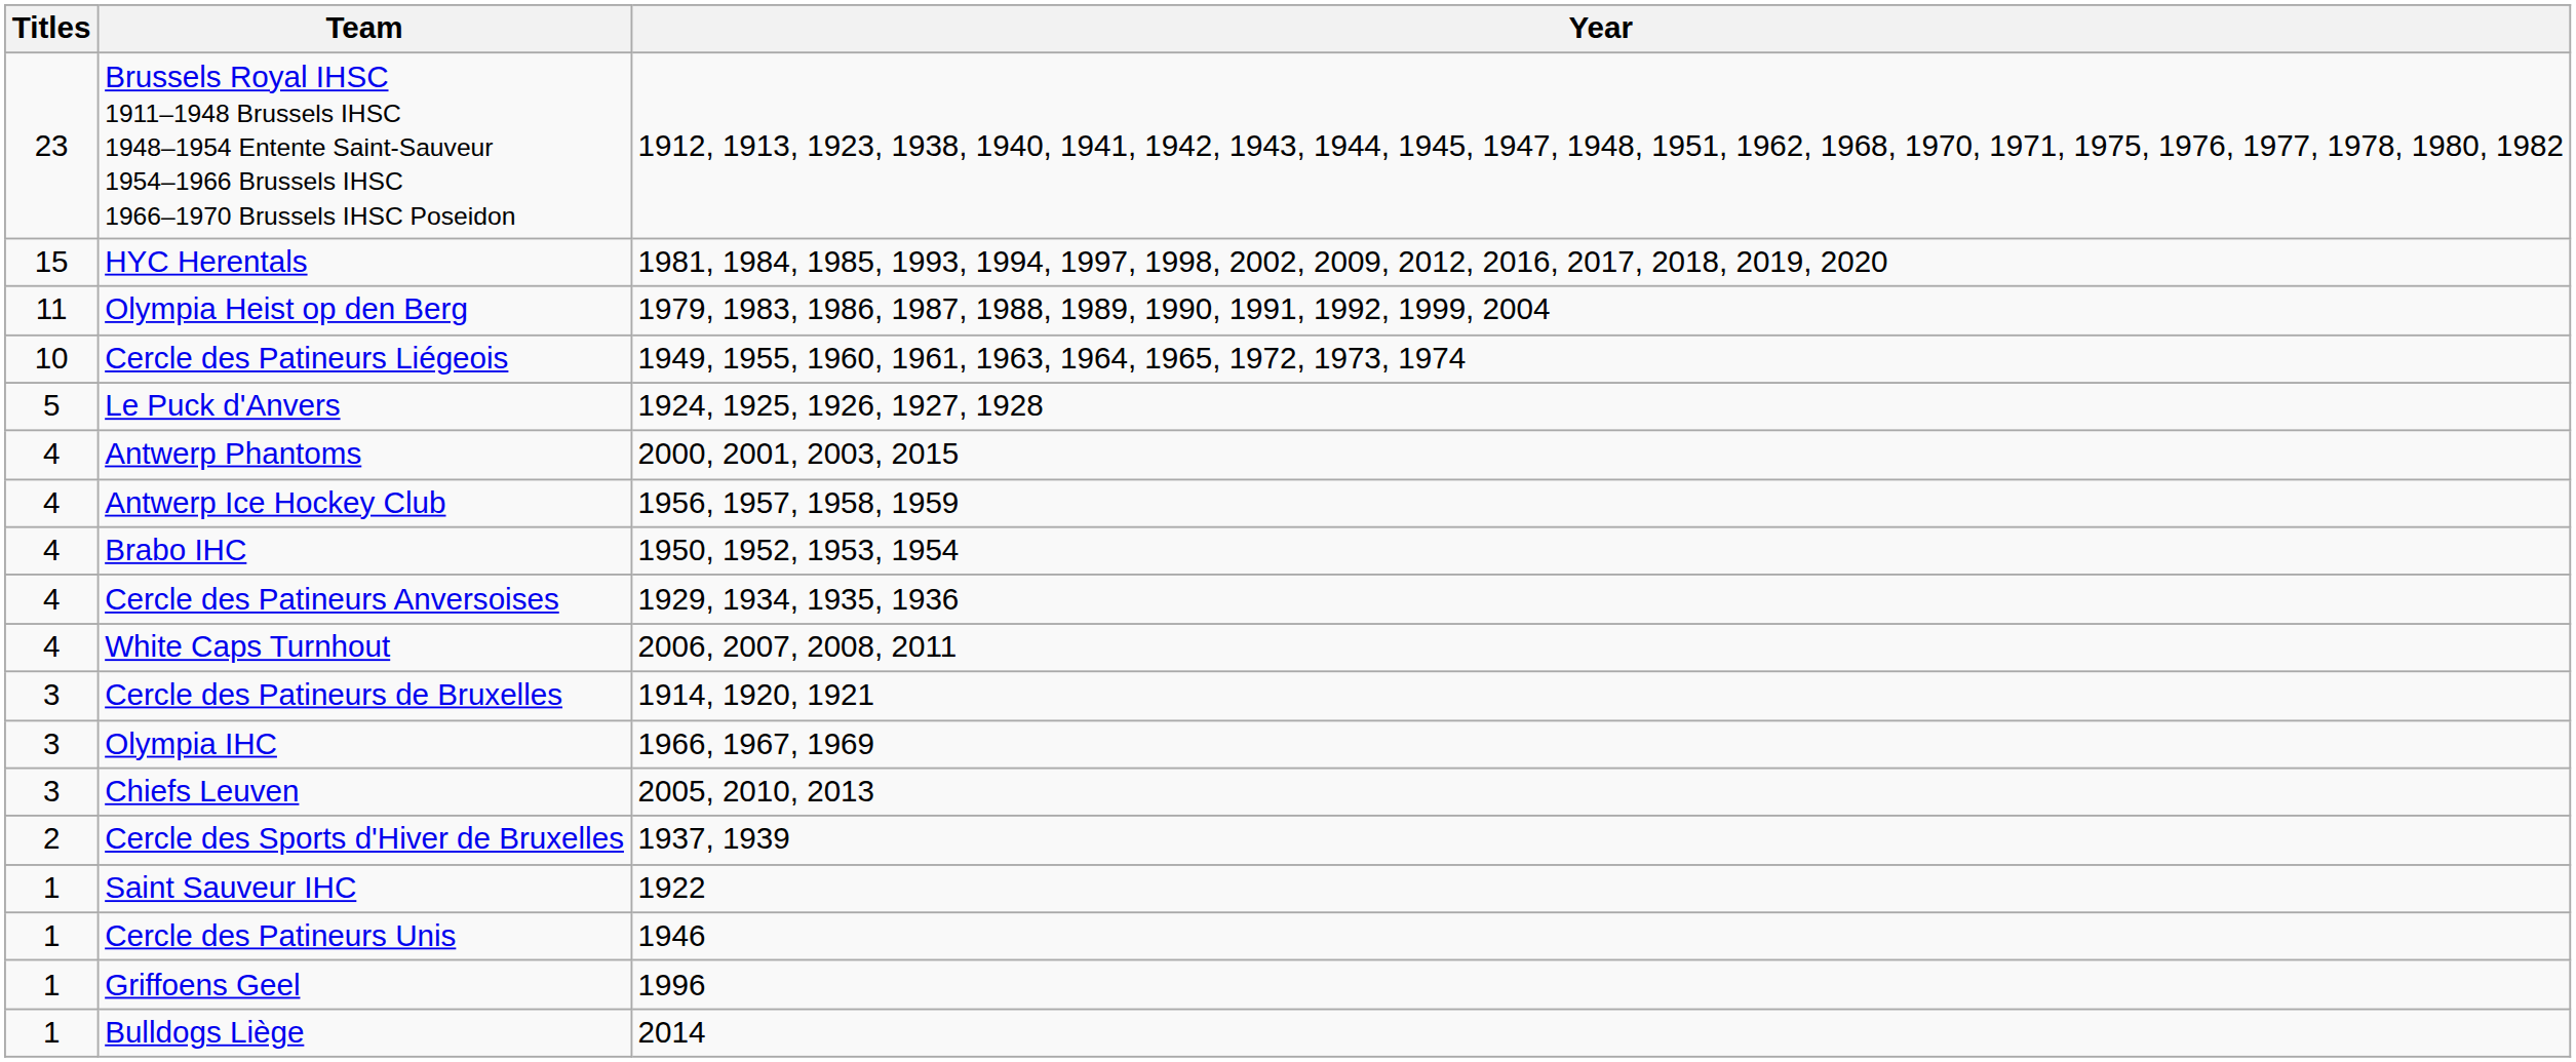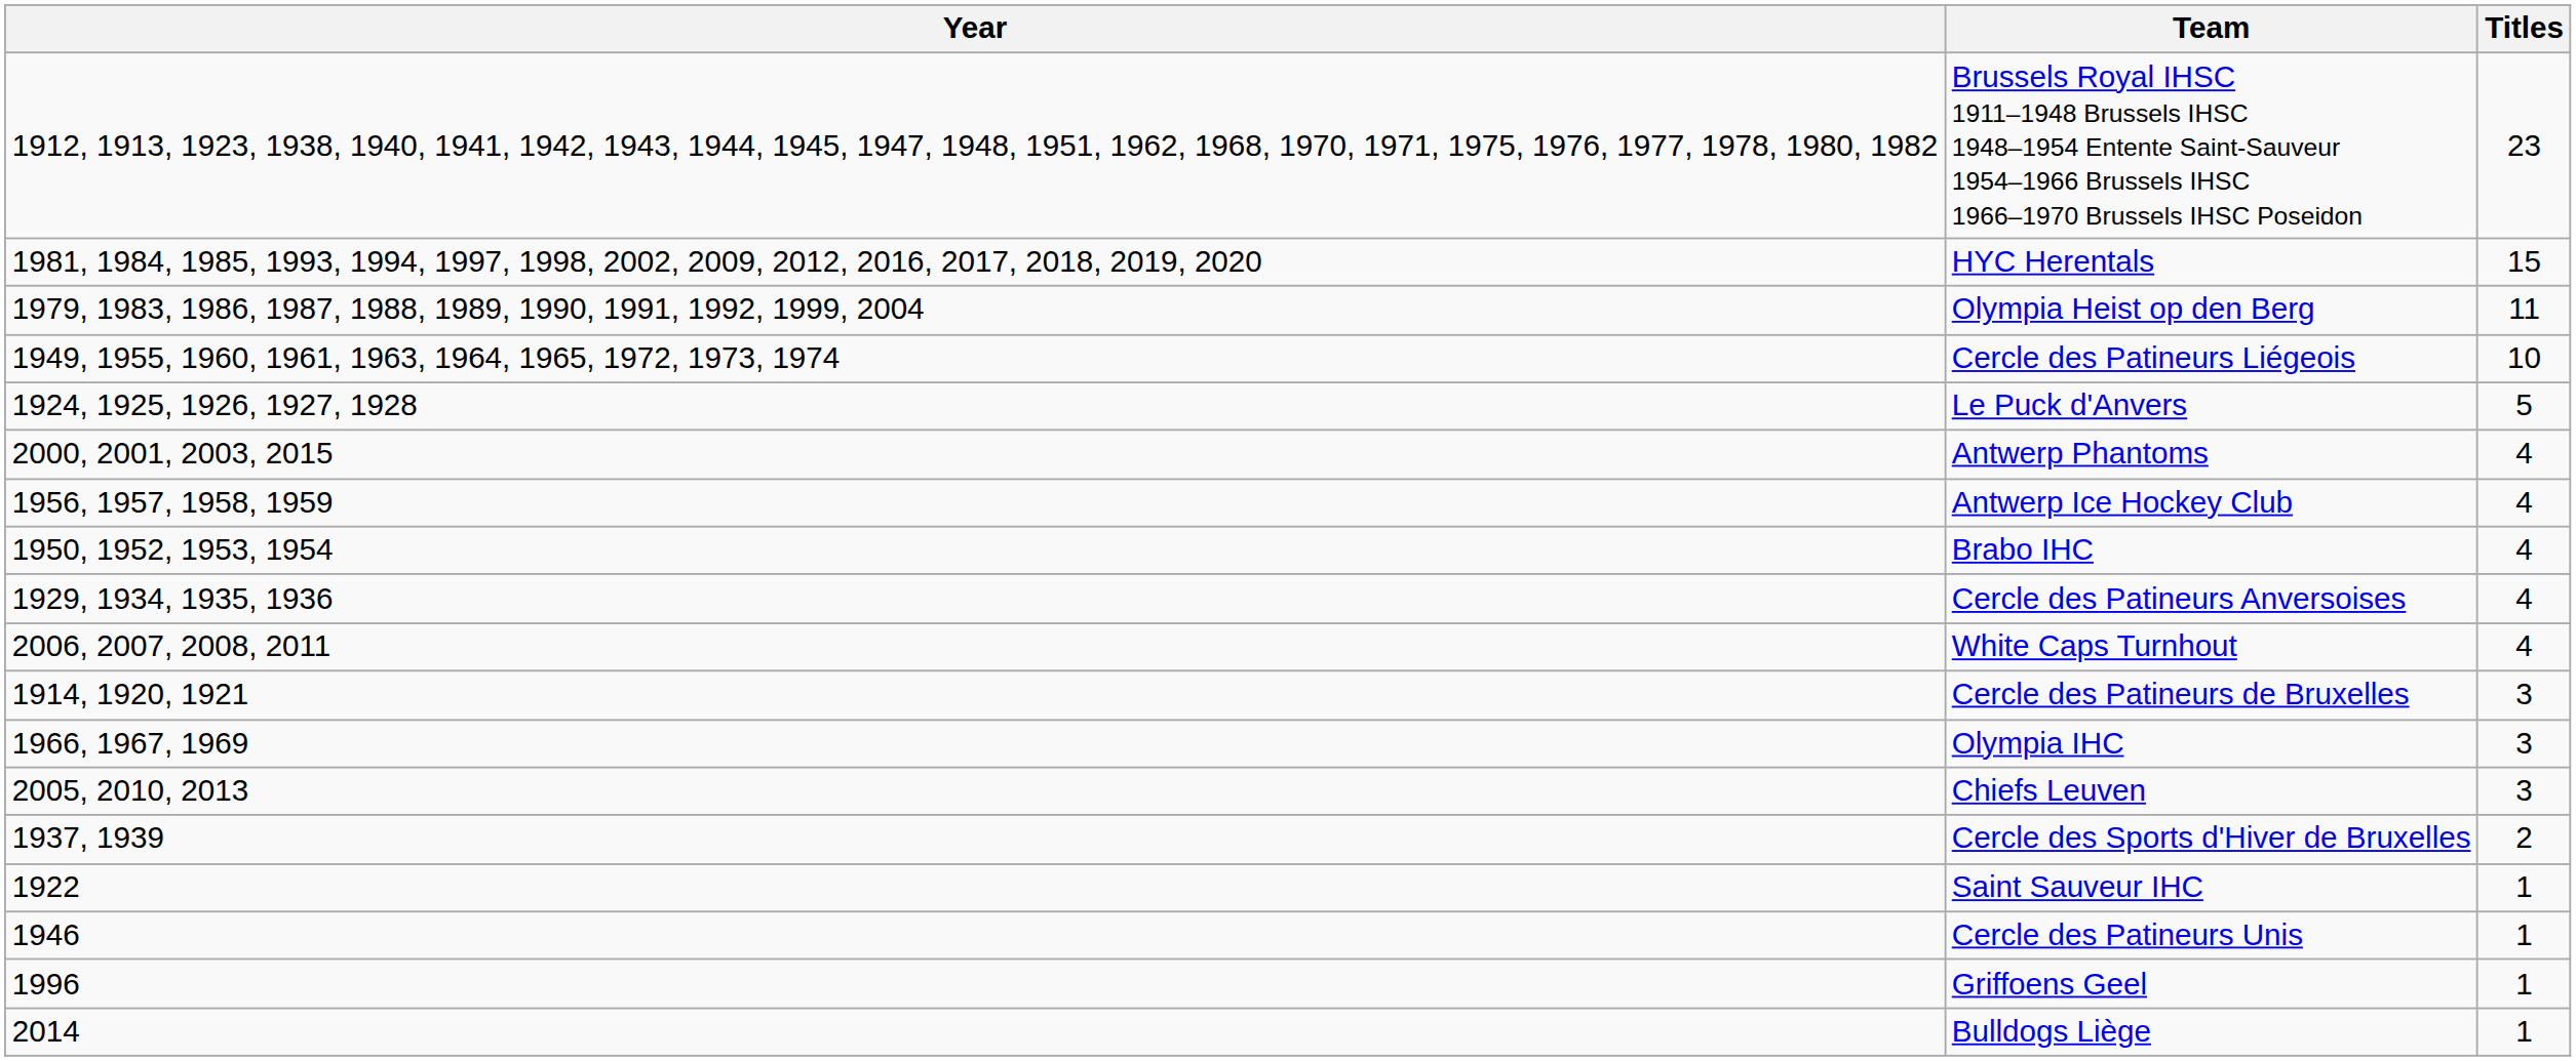 <table class="wikitable">
 <tr>
+<th>Year</th>
+<th>Team</th>
 <th>Titles</th>
-<th>Team</th>
-<th>Year</th>
 </tr>
 <tr>
+<td>1912, 1913, 1923, 1938, 1940, 1941, 1942, 1943, 1944, 1945, 1947, 1948, 1951, 1962, 1968, 1970, 1971, 1975, 1976, 1977, 1978, 1980, 1982</td>
+<td><a href='#'>Brussels Royal IHSC</a><br><small>1911–1948 Brussels IHSC<br>1948–1954 Entente Saint-Sauveur<br>1954–1966 Brussels IHSC<br>1966–1970 Brussels IHSC Poseidon</small></td>
 <td align=center>23</td>
-<td><a href='#'>Brussels Royal IHSC</a><br><small>1911–1948 Brussels IHSC<br>1948–1954 Entente Saint-Sauveur<br>1954–1966 Brussels IHSC<br>1966–1970 Brussels IHSC Poseidon</small></td>
-<td>1912, 1913, 1923, 1938, 1940, 1941, 1942, 1943, 1944, 1945, 1947, 1948, 1951, 1962, 1968, 1970, 1971, 1975, 1976, 1977, 1978, 1980, 1982</td>
 </tr>
 <tr>
+<td>1981, 1984, 1985, 1993, 1994, 1997, 1998, 2002, 2009, 2012, 2016, 2017, 2018, 2019, 2020</td>
+<td><a href='#'>HYC Herentals</a></td>
 <td align=center>15</td>
-<td><a href='#'>HYC Herentals</a></td>
-<td>1981, 1984, 1985, 1993, 1994, 1997, 1998, 2002, 2009, 2012, 2016, 2017, 2018, 2019, 2020</td>
 </tr>
 <tr>
+<td>1979, 1983, 1986, 1987, 1988, 1989, 1990, 1991, 1992, 1999, 2004</td>
+<td><a href='#'>Olympia Heist op den Berg</a></td>
 <td align=center>11</td>
-<td><a href='#'>Olympia Heist op den Berg</a></td>
-<td>1979, 1983, 1986, 1987, 1988, 1989, 1990, 1991, 1992, 1999, 2004</td>
 </tr>
 <tr>
+<td>1949, 1955, 1960, 1961, 1963, 1964, 1965, 1972, 1973, 1974</td>
+<td><a href='#'>Cercle des Patineurs Liégeois</a></td>
 <td align=center>10</td>
-<td><a href='#'>Cercle des Patineurs Liégeois</a></td>
-<td>1949, 1955, 1960, 1961, 1963, 1964, 1965, 1972, 1973, 1974</td>
 </tr>
 <tr>
+<td>1924, 1925, 1926, 1927, 1928</td>
+<td><a href='#'>Le Puck d'Anvers</a></td>
 <td align=center>5</td>
-<td><a href='#'>Le Puck d'Anvers</a></td>
-<td>1924, 1925, 1926, 1927, 1928</td>
 </tr>
 <tr>
+<td>2000, 2001, 2003, 2015</td>
+<td><a href='#'>Antwerp Phantoms</a></td>
 <td align=center>4</td>
-<td><a href='#'>Antwerp Phantoms</a></td>
-<td>2000, 2001, 2003, 2015</td>
 </tr>
 <tr>
+<td>1956, 1957, 1958, 1959</td>
+<td><a href='#'>Antwerp Ice Hockey Club</a></td>
 <td align=center>4</td>
-<td><a href='#'>Antwerp Ice Hockey Club</a></td>
-<td>1956, 1957, 1958, 1959</td>
 </tr>
 <tr>
+<td>1950, 1952, 1953, 1954</td>
+<td><a href='#'>Brabo IHC</a></td>
 <td align=center>4</td>
-<td><a href='#'>Brabo IHC</a></td>
-<td>1950, 1952, 1953, 1954</td>
 </tr>
 <tr>
+<td>1929, 1934, 1935, 1936</td>
+<td><a href='#'>Cercle des Patineurs Anversoises</a></td>
 <td align=center>4</td>
-<td><a href='#'>Cercle des Patineurs Anversoises</a></td>
-<td>1929, 1934, 1935, 1936</td>
 </tr>
 <tr>
+<td>2006, 2007, 2008, 2011</td>
+<td><a href='#'>White Caps Turnhout</a></td>
 <td align=center>4</td>
-<td><a href='#'>White Caps Turnhout</a></td>
-<td>2006, 2007, 2008, 2011</td>
 </tr>
 <tr>
+<td>1914, 1920, 1921</td>
+<td><a href='#'>Cercle des Patineurs de Bruxelles</a></td>
 <td align=center>3</td>
-<td><a href='#'>Cercle des Patineurs de Bruxelles</a></td>
-<td>1914, 1920, 1921</td>
 </tr>
 <tr>
+<td>1966, 1967, 1969</td>
+<td><a href='#'>Olympia IHC</a></td>
 <td align=center>3</td>
-<td><a href='#'>Olympia IHC</a></td>
-<td>1966, 1967, 1969</td>
 </tr>
 <tr>
+<td>2005, 2010, 2013</td>
+<td><a href='#'>Chiefs Leuven</a></td>
 <td align=center>3</td>
-<td><a href='#'>Chiefs Leuven</a></td>
-<td>2005, 2010, 2013</td>
 </tr>
 <tr>
+<td>1937, 1939</td>
+<td><a href='#'>Cercle des Sports d'Hiver de Bruxelles</a></td>
 <td align=center>2</td>
-<td><a href='#'>Cercle des Sports d'Hiver de Bruxelles</a></td>
-<td>1937, 1939</td>
 </tr>
 <tr>
+<td>1922</td>
+<td><a href='#'>Saint Sauveur IHC</a></td>
 <td align=center>1</td>
-<td><a href='#'>Saint Sauveur IHC</a></td>
-<td>1922</td>
 </tr>
 <tr>
+<td>1946</td>
+<td><a href='#'>Cercle des Patineurs Unis</a></td>
 <td align=center>1</td>
-<td><a href='#'>Cercle des Patineurs Unis</a></td>
-<td>1946</td>
 </tr>
 <tr>
+<td>1996</td>
+<td><a href='#'>Griffoens Geel</a></td>
 <td align=center>1</td>
-<td><a href='#'>Griffoens Geel</a></td>
-<td>1996</td>
 </tr>
 <tr>
+<td>2014</td>
+<td><a href='#'>Bulldogs Liège</a></td>
 <td align=center>1</td>
-<td><a href='#'>Bulldogs Liège</a></td>
-<td>2014</td>
 </tr>
 </table>
